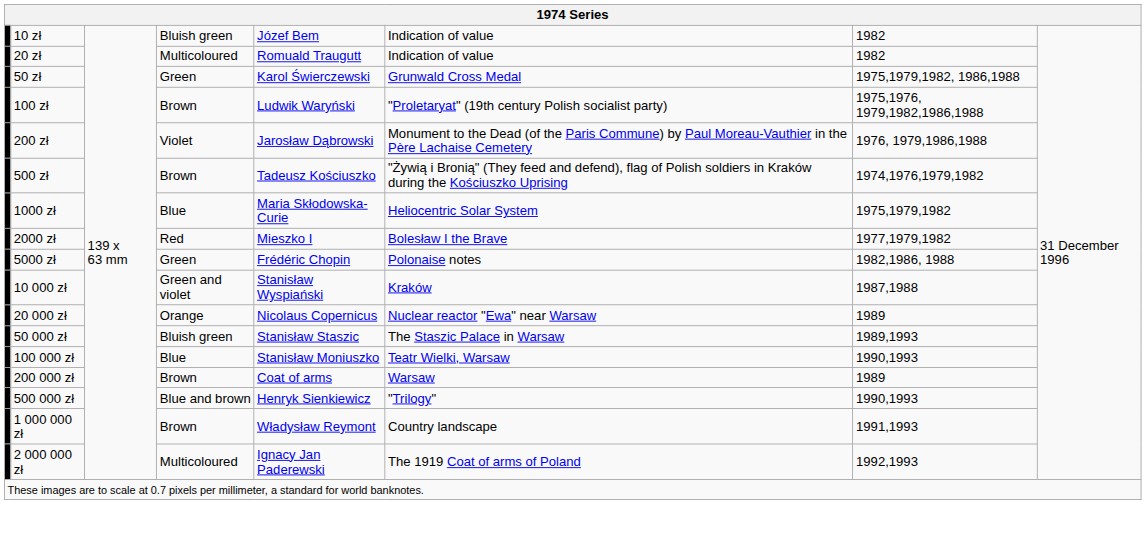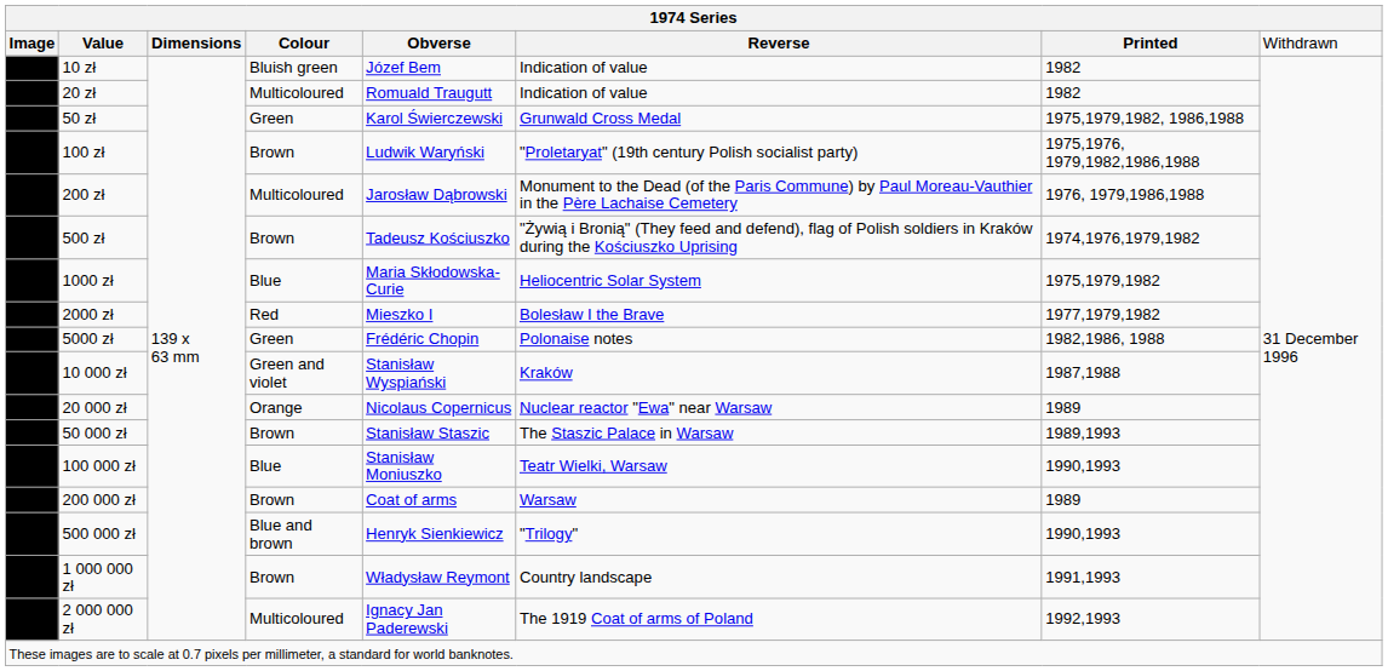 <table class="wikitable" style="font-size: 90%">
 <tr>
 <th colspan="8">1974 Series</th>
+</tr>
+<tr>
+<th>Image</th>
+<th>Value</th>
+<th>Dimensions</th>
+<th>Colour</th>
+<th>Obverse</th>
+<th>Reverse</th>
+<th>Printed</th>
+<td>Withdrawn</td>
 </tr>
 <tr>
 <td align="center" bgcolor="#000000"><br></td>
 <td>10 zł</td>
 <td rowspan="17">139 x 63 mm</td>
 <td>Bluish green</td>
 <td><a href='#'>Józef Bem</a></td>
 <td>Indication of value</td>
 <td>1982</td>
 <td rowspan="17">31 December 1996</td>
 </tr>
 <tr>
 <td align="center" bgcolor="#000000"><br></td>
 <td>20 zł</td>
 <td>Multicoloured</td>
 <td><a href='#'>Romuald Traugutt</a></td>
 <td>Indication of value</td>
 <td>1982</td>
 </tr>
 <tr>
 <td align="center" bgcolor="#000000"><br></td>
 <td>50 zł</td>
 <td>Green</td>
 <td><a href='#'>Karol Świerczewski</a></td>
 <td><a href='#'>Grunwald Cross Medal</a></td>
 <td>1975,1979,1982, 1986,1988</td>
 </tr>
 <tr>
 <td align="center" bgcolor="#000000"></td>
 <td>100 zł</td>
 <td>Brown</td>
 <td><a href='#'>Ludwik Waryński</a></td>
 <td>"<a href='#'>Proletaryat</a>" (19th century Polish socialist party)</td>
 <td>1975,1976, 1979,1982,1986,1988</td>
 </tr>
 <tr>
 <td align="center" bgcolor="#000000"></td>
 <td>200 zł</td>
-<td>Violet</td>
+<td>Multicoloured</td>
 <td><a href='#'>Jarosław Dąbrowski</a></td>
 <td>Monument to the Dead (of the <a href='#'>Paris Commune</a>) by <a href='#'>Paul Moreau-Vauthier</a> in the <a href='#'>Père Lachaise Cemetery</a></td>
 <td>1976, 1979,1986,1988</td>
 </tr>
 <tr>
 <td align="center" bgcolor="#000000"><br></td>
 <td>500 zł</td>
 <td>Brown</td>
 <td><a href='#'>Tadeusz Kościuszko</a></td>
 <td>"Żywią i Bronią" (They feed and defend), flag of Polish soldiers in Kraków during the <a href='#'>Kościuszko Uprising</a></td>
 <td>1974,1976,1979,1982</td>
 </tr>
 <tr>
 <td align="center" bgcolor="#000000"><br></td>
 <td>1000 zł</td>
 <td>Blue</td>
 <td><a href='#'>Maria Skłodowska-Curie</a></td>
 <td><a href='#'>Heliocentric Solar System</a></td>
 <td>1975,1979,1982</td>
 </tr>
 <tr>
 <td align="center" bgcolor="#000000"><br></td>
 <td>2000 zł</td>
 <td>Red</td>
 <td><a href='#'>Mieszko I</a></td>
 <td><a href='#'>Bolesław I the Brave</a></td>
 <td>1977,1979,1982</td>
 </tr>
 <tr>
 <td align="center" bgcolor="#000000"></td>
 <td>5000 zł</td>
 <td>Green</td>
 <td><a href='#'>Frédéric Chopin</a></td>
 <td><a href='#'>Polonaise</a> notes</td>
 <td>1982,1986, 1988</td>
 </tr>
 <tr>
 <td align="center" bgcolor="#000000"></td>
 <td>10 000 zł</td>
 <td>Green and violet</td>
 <td><a href='#'>Stanisław Wyspiański</a></td>
 <td><a href='#'>Kraków</a></td>
 <td>1987,1988</td>
 </tr>
 <tr>
 <td align="center" bgcolor="#000000"></td>
 <td>20 000 zł</td>
 <td>Orange</td>
 <td><a href='#'>Nicolaus Copernicus</a></td>
 <td><a href='#'>Nuclear reactor</a> "<a href='#'>Ewa</a>" near <a href='#'>Warsaw</a></td>
 <td>1989</td>
 </tr>
 <tr>
 <td align="center" bgcolor="#000000"></td>
 <td>50 000 zł</td>
-<td>Bluish green</td>
+<td>Brown</td>
 <td><a href='#'>Stanisław Staszic</a></td>
 <td>The <a href='#'>Staszic Palace</a> in <a href='#'>Warsaw</a></td>
 <td>1989,1993</td>
 </tr>
 <tr>
 <td align="center" bgcolor="#000000"></td>
 <td>100 000 zł</td>
 <td>Blue</td>
 <td><a href='#'>Stanisław Moniuszko</a></td>
 <td><a href='#'>Teatr Wielki, Warsaw</a></td>
 <td>1990,1993</td>
 </tr>
 <tr>
 <td align="center" bgcolor="#000000"></td>
 <td>200 000 zł</td>
 <td>Brown</td>
 <td><a href='#'>Coat of arms</a></td>
 <td><a href='#'>Warsaw</a></td>
 <td>1989</td>
 </tr>
 <tr>
 <td align="center" bgcolor="#000000"></td>
 <td>500 000 zł</td>
 <td>Blue and brown</td>
 <td><a href='#'>Henryk Sienkiewicz</a></td>
 <td>"<a href='#'>Trilogy</a>"</td>
 <td>1990,1993</td>
 </tr>
 <tr>
 <td align="center" bgcolor="#000000"></td>
 <td>1 000 000 zł</td>
 <td>Brown</td>
 <td><a href='#'>Władysław Reymont</a></td>
 <td>Country landscape</td>
 <td>1991,1993</td>
 </tr>
 <tr>
 <td align="center" bgcolor="#000000"></td>
 <td>2 000 000 zł</td>
 <td>Multicoloured</td>
 <td><a href='#'>Ignacy Jan Paderewski</a></td>
 <td>The 1919 <a href='#'>Coat of arms of Poland</a></td>
 <td>1992,1993</td>
 </tr>
 <tr>
 <td colspan="8"><small>These images are to scale at 0.7 pixels per millimeter, a standard for world banknotes.</small></td>
 </tr>
 </table>
